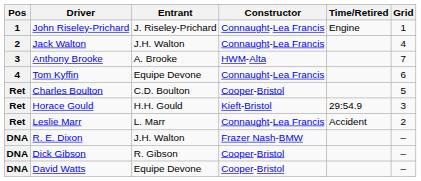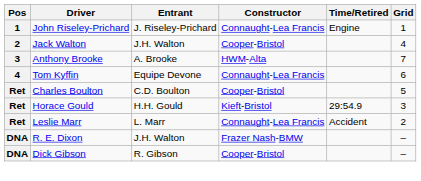 <table class="wikitable" style="font-size: 95%;">
 <tr>
 <th>Pos</th>
 <th>Driver</th>
 <th>Entrant</th>
 <th>Constructor</th>
 <th>Time/Retired</th>
 <th>Grid</th>
 </tr>
 <tr>
 <th>1</th>
 <td> <a href='#'>John Riseley-Prichard</a></td>
 <td>J. Riseley-Prichard</td>
 <td><a href='#'>Connaught</a>-<a href='#'>Lea Francis</a></td>
 <td>Engine</td>
 <td style="text-align:center">1</td>
 </tr>
 <tr>
 <th>2</th>
 <td> <a href='#'>Jack Walton</a></td>
 <td>J.H. Walton</td>
-<td><a href='#'>Connaught</a>-<a href='#'>Lea Francis</a></td>
+<td><a href='#'>Cooper</a>-<a href='#'>Bristol</a></td>
 <td></td>
 <td style="text-align:center">4</td>
 </tr>
 <tr>
 <th>3</th>
 <td> <a href='#'>Anthony Brooke</a></td>
 <td>A. Brooke</td>
 <td><a href='#'>HWM</a>-<a href='#'>Alta</a></td>
 <td></td>
 <td style="text-align:center">7</td>
 </tr>
 <tr>
 <th>4</th>
 <td> <a href='#'>Tom Kyffin</a></td>
 <td>Equipe Devone</td>
 <td><a href='#'>Connaught</a>-<a href='#'>Lea Francis</a></td>
 <td></td>
 <td style="text-align:center">6</td>
 </tr>
 <tr>
 <th>Ret</th>
 <td> <a href='#'>Charles Boulton</a></td>
 <td>C.D. Boulton</td>
 <td><a href='#'>Cooper</a>-<a href='#'>Bristol</a></td>
 <td></td>
 <td style="text-align:center">5</td>
 </tr>
 <tr>
 <th>Ret</th>
 <td> <a href='#'>Horace Gould</a></td>
 <td>H.H. Gould</td>
 <td><a href='#'>Kieft</a>-<a href='#'>Bristol</a></td>
 <td>29:54.9</td>
 <td style="text-align:center">3</td>
 </tr>
 <tr>
 <th>Ret</th>
 <td> <a href='#'>Leslie Marr</a></td>
 <td>L. Marr</td>
 <td><a href='#'>Connaught</a>-<a href='#'>Lea Francis</a></td>
 <td>Accident</td>
 <td style="text-align:center">2</td>
 </tr>
 <tr>
 <th>DNA</th>
 <td> <a href='#'>R. E. Dixon</a></td>
 <td>J.H. Walton</td>
 <td><a href='#'>Frazer Nash</a>-<a href='#'>BMW</a></td>
 <td></td>
 <td style="text-align:center">–</td>
 </tr>
 <tr>
 <th>DNA</th>
 <td> <a href='#'>Dick Gibson</a></td>
 <td>R. Gibson</td>
 <td><a href='#'>Cooper</a>-<a href='#'>Bristol</a></td>
 <td></td>
 <td style="text-align:center">–</td>
 </tr>
-<tr>
-<th>DNA</th>
-<td> <a href='#'>David Watts</a></td>
-<td>Equipe Devone</td>
-<td><a href='#'>Cooper</a>-<a href='#'>Bristol</a></td>
-<td></td>
-<td style="text-align:center">–</td>
-</tr>
 </table>
